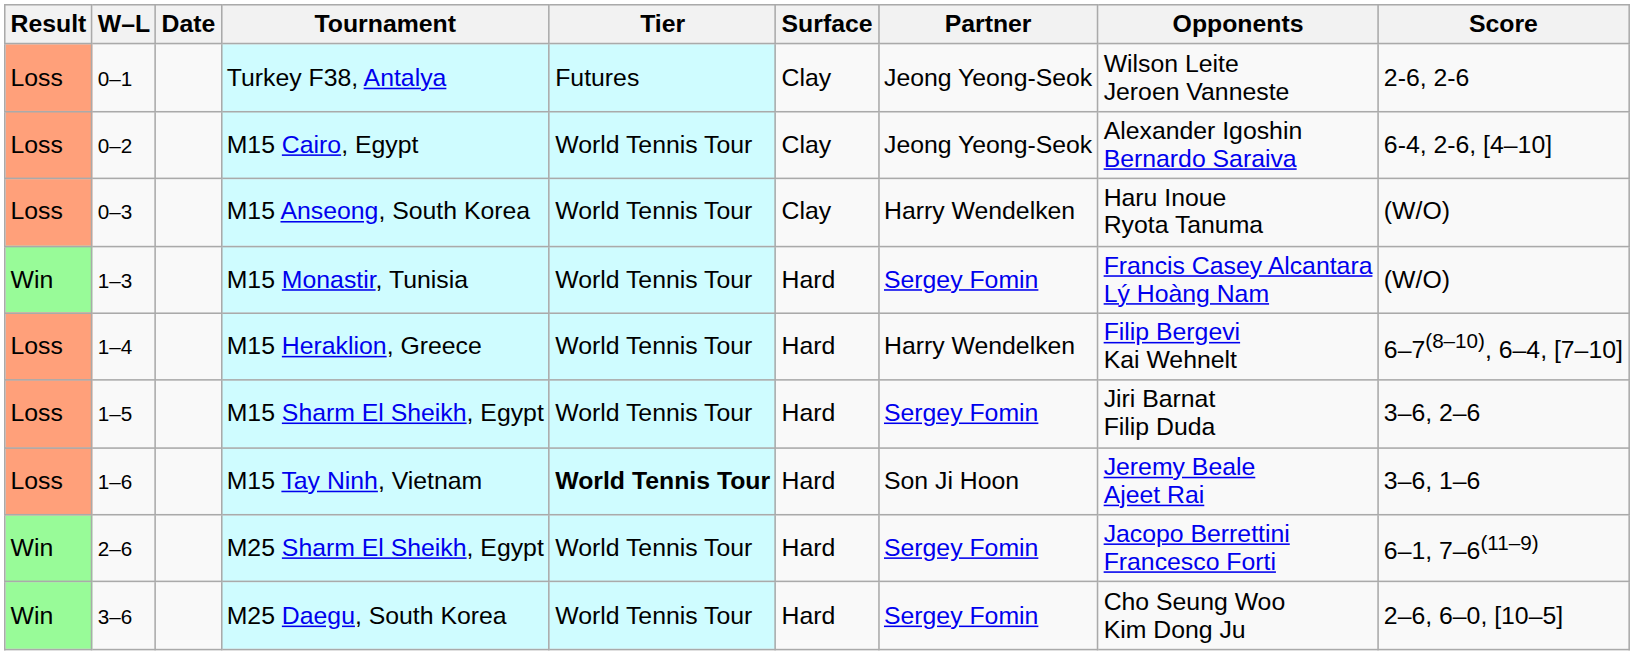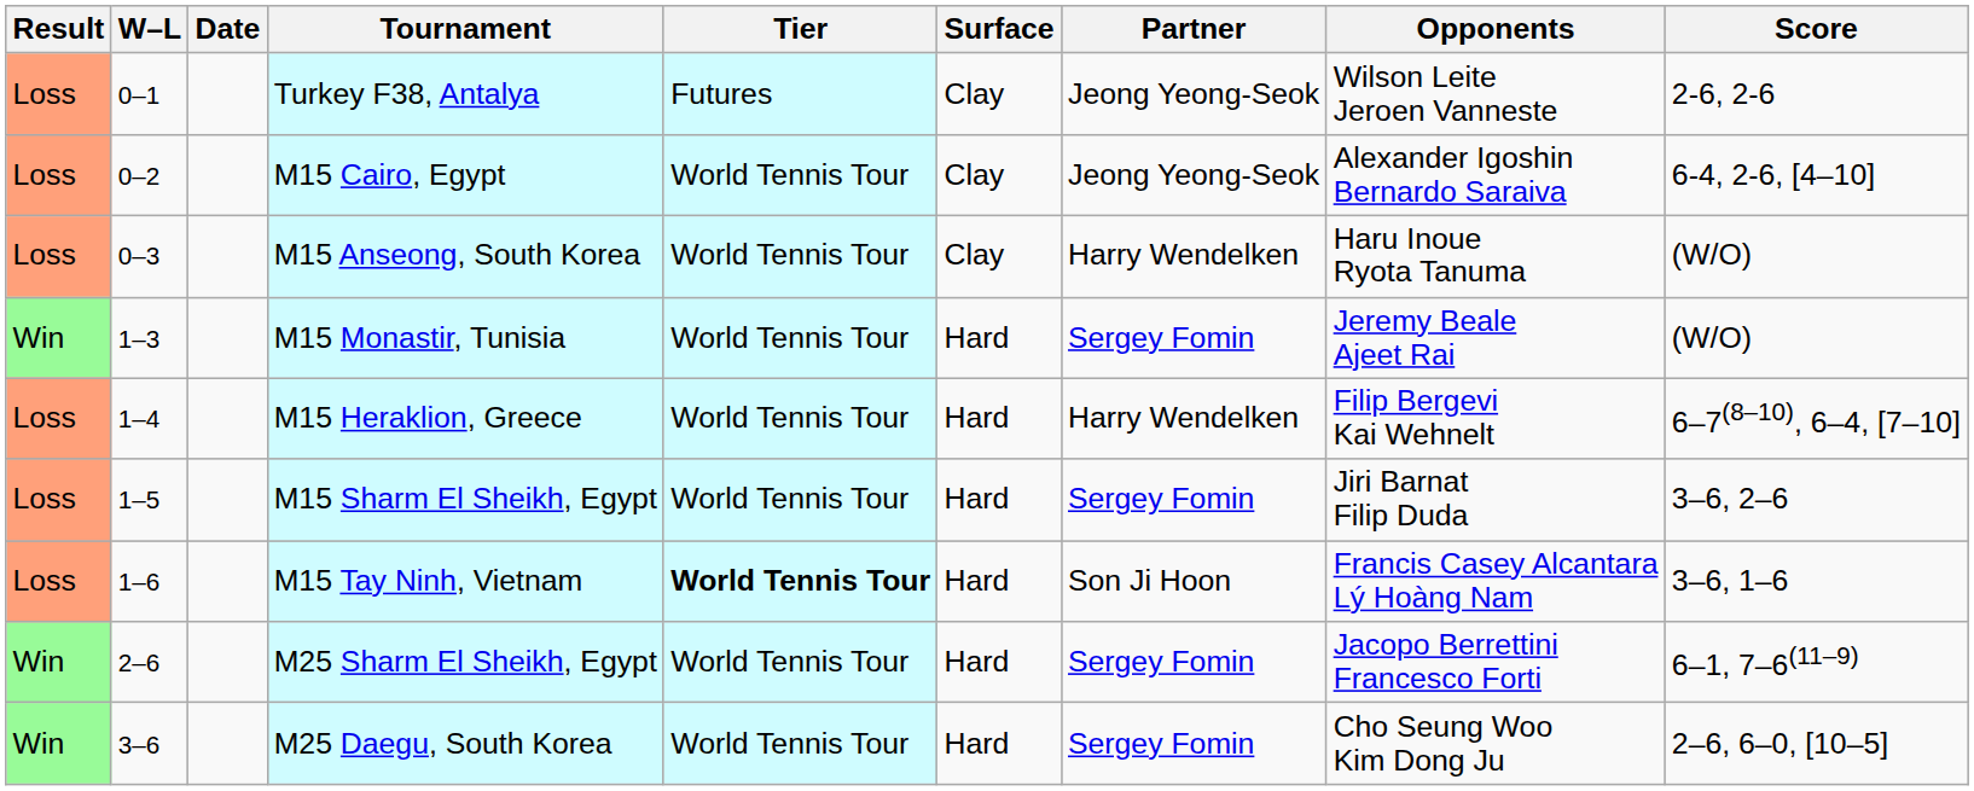 <table class="sortable wikitable">
 <tr>
 <th>Result</th>
 <th class="unsortable">W–L</th>
 <th>Date</th>
 <th>Tournament</th>
 <th>Tier</th>
 <th>Surface</th>
 <th>Partner</th>
 <th>Opponents</th>
 <th class="unsortable">Score</th>
 </tr>
 <tr>
 <td bgcolor=FFA07A>Loss</td>
 <td><small>0–1</small></td>
 <td></td>
 <td style="background:#cffcff;">Turkey F38, <a href='#'>Antalya</a></td>
 <td style="background:#cffcff;">Futures</td>
 <td>Clay</td>
 <td> Jeong Yeong-Seok</td>
 <td> Wilson Leite <br>  Jeroen Vanneste</td>
 <td>2-6, 2-6</td>
 </tr>
 <tr>
 <td bgcolor=FFA07A>Loss</td>
 <td><small>0–2</small></td>
 <td></td>
 <td style="background:#cffcff;">M15 <a href='#'>Cairo</a>, Egypt</td>
 <td style="background:#cffcff;">World Tennis Tour</td>
 <td>Clay</td>
 <td> Jeong Yeong-Seok</td>
 <td> Alexander Igoshin <br>  <a href='#'>Bernardo Saraiva</a></td>
 <td>6-4, 2-6, [4–10]</td>
 </tr>
 <tr>
 <td bgcolor=FFA07A>Loss</td>
 <td><small>0–3</small></td>
 <td></td>
 <td style="background:#cffcff;">M15 <a href='#'>Anseong</a>, South Korea</td>
 <td style="background:#cffcff;">World Tennis Tour</td>
 <td>Clay</td>
 <td> Harry Wendelken</td>
 <td> Haru Inoue <br>  Ryota Tanuma</td>
 <td>(W/O)</td>
 </tr>
 <tr>
 <td bgcolor=98FB98>Win</td>
 <td><small>1–3</small></td>
 <td></td>
 <td style="background:#cffcff;">M15 <a href='#'>Monastir</a>, Tunisia</td>
 <td style="background:#cffcff;">World Tennis Tour</td>
 <td>Hard</td>
 <td> <a href='#'>Sergey Fomin</a></td>
-<td> <a href='#'>Francis Casey Alcantara</a> <br>  <a href='#'>Lý Hoàng Nam</a></td>
+<td> <a href='#'>Jeremy Beale</a> <br>  <a href='#'>Ajeet Rai</a></td>
 <td>(W/O)</td>
 </tr>
 <tr>
 <td bgcolor=FFA07A>Loss</td>
 <td><small>1–4</small></td>
 <td></td>
 <td style="background:#cffcff;">M15 <a href='#'>Heraklion</a>, Greece</td>
 <td style="background:#cffcff;">World Tennis Tour</td>
 <td>Hard</td>
 <td> Harry Wendelken</td>
 <td> <a href='#'>Filip Bergevi</a> <br>  Kai Wehnelt</td>
 <td>6–7<sup>(8–10)</sup>, 6–4, [7–10]</td>
 </tr>
 <tr>
 <td bgcolor=FFA07A>Loss</td>
 <td><small>1–5</small></td>
 <td></td>
 <td style="background:#cffcff;">M15 <a href='#'>Sharm El Sheikh</a>, Egypt</td>
 <td style="background:#cffcff;">World Tennis Tour</td>
 <td>Hard</td>
 <td> <a href='#'>Sergey Fomin</a></td>
 <td> Jiri Barnat <br>  Filip Duda</td>
 <td>3–6, 2–6</td>
 </tr>
 <tr>
 <td bgcolor=FFA07A>Loss</td>
 <td><small>1–6</small></td>
 <td></td>
 <td style="background:#cffcff;">M15 <a href='#'>Tay Ninh</a>, Vietnam</td>
 <td style="background:#cffcff;"><strong>World Tennis Tour</strong></td>
 <td>Hard</td>
 <td> Son Ji Hoon</td>
-<td> <a href='#'>Jeremy Beale</a> <br>  <a href='#'>Ajeet Rai</a></td>
+<td> <a href='#'>Francis Casey Alcantara</a> <br>  <a href='#'>Lý Hoàng Nam</a></td>
 <td>3–6, 1–6</td>
 </tr>
 <tr>
 <td bgcolor=98FB98>Win</td>
 <td><small>2–6</small></td>
 <td></td>
 <td style="background:#cffcff;">M25 <a href='#'>Sharm El Sheikh</a>, Egypt</td>
 <td style="background:#cffcff;">World Tennis Tour</td>
 <td>Hard</td>
 <td> <a href='#'>Sergey Fomin</a></td>
 <td> <a href='#'>Jacopo Berrettini</a> <br>  <a href='#'>Francesco Forti</a></td>
 <td>6–1, 7–6<sup>(11–9)</sup></td>
 </tr>
 <tr>
 <td bgcolor=98FB98>Win</td>
 <td><small>3–6</small></td>
 <td></td>
 <td style="background:#cffcff;">M25 <a href='#'>Daegu</a>, South Korea</td>
 <td style="background:#cffcff;">World Tennis Tour</td>
 <td>Hard</td>
 <td> <a href='#'>Sergey Fomin</a></td>
 <td> Cho Seung Woo <br>  Kim Dong Ju</td>
 <td>2–6, 6–0, [10–5]</td>
 </tr>
 </table>
